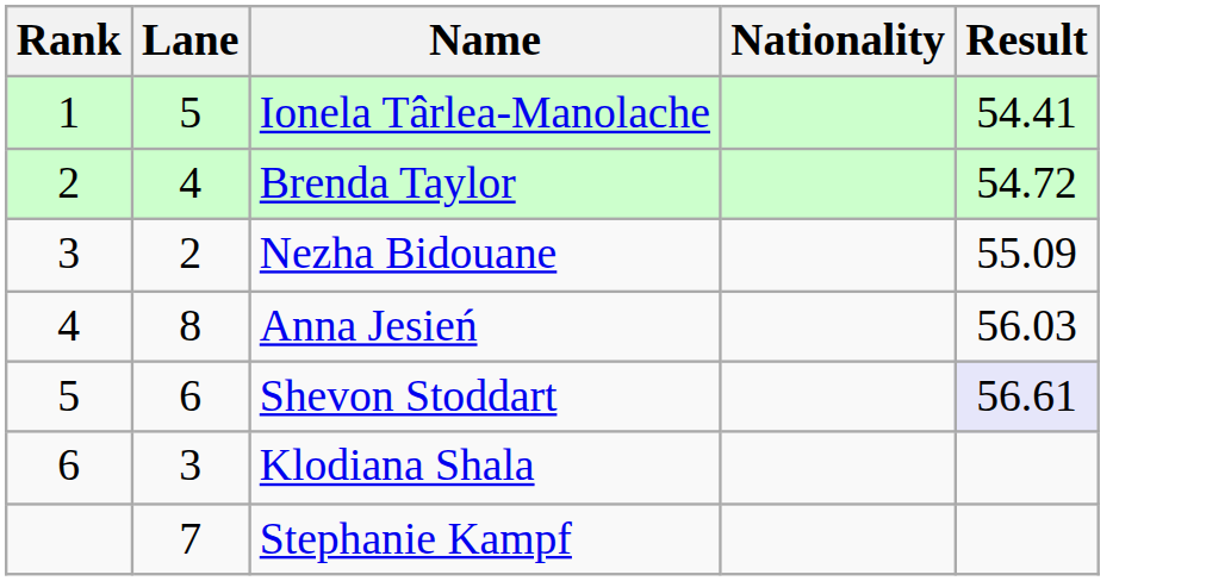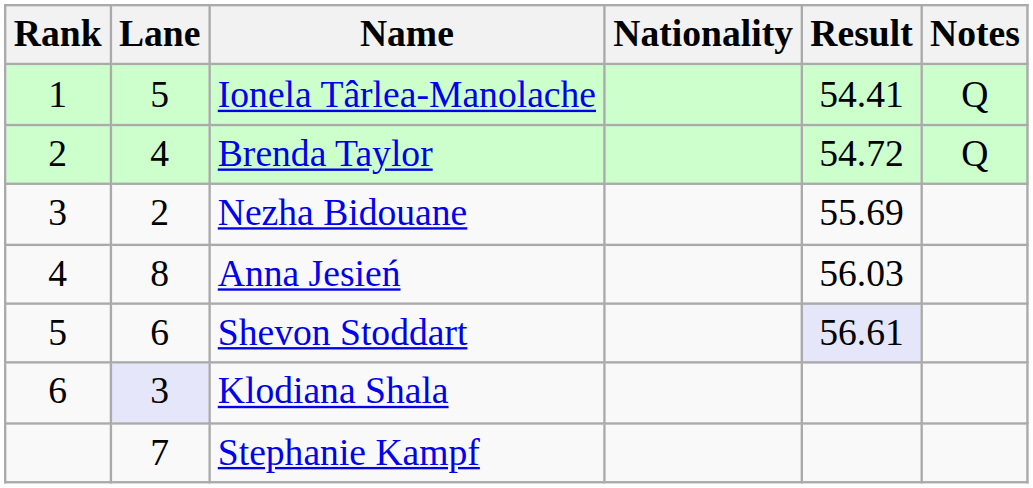 <table class="wikitable sortable" style="text-align:center">
 <tr>
 <th>Rank</th>
 <th>Lane</th>
 <th>Name</th>
 <th>Nationality</th>
 <th>Result</th>
+<th>Notes</th>
 </tr>
 <tr bgcolor=ccffcc>
 <td>1</td>
 <td>5</td>
 <td align="left"><a href='#'>Ionela Târlea-Manolache</a></td>
 <td align="left"></td>
 <td>54.41</td>
+<td>Q</td>
 </tr>
 <tr bgcolor=ccffcc>
 <td>2</td>
 <td>4</td>
 <td align="left"><a href='#'>Brenda Taylor</a></td>
 <td align="left"></td>
 <td>54.72</td>
+<td>Q</td>
 </tr>
 <tr>
 <td>3</td>
 <td>2</td>
 <td align="left"><a href='#'>Nezha Bidouane</a></td>
 <td align="left"></td>
-<td>55.09</td>
+<td>55.69</td>
+<td></td>
 </tr>
 <tr>
 <td>4</td>
 <td>8</td>
 <td align="left"><a href='#'>Anna Jesień</a></td>
 <td align="left"></td>
 <td>56.03</td>
+<td></td>
 </tr>
 <tr>
 <td>5</td>
 <td>6</td>
 <td align="left"><a href='#'>Shevon Stoddart</a></td>
 <td align="left"></td>
 <td style="background: lavender;">56.61</td>
+<td></td>
 </tr>
 <tr>
 <td>6</td>
-<td>3</td>
+<td style="background: lavender;">3</td>
 <td align="left"><a href='#'>Klodiana Shala</a></td>
 <td align="left"></td>
+<td></td>
 <td></td>
 </tr>
 <tr>
 <td></td>
 <td>7</td>
 <td align="left"><a href='#'>Stephanie Kampf</a></td>
 <td align="left"></td>
 <td></td>
+<td></td>
 </tr>
 </table>
